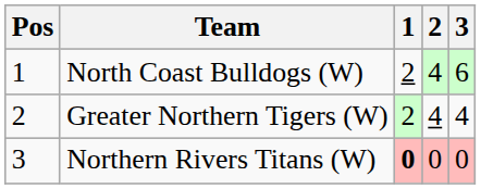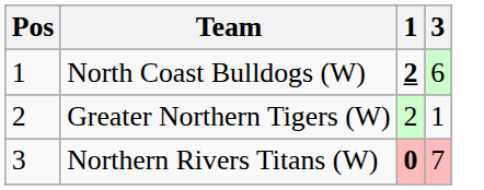 <table class="wikitable">
 <tr>
 <th>Pos</th>
 <th>Team</th>
 <th>1</th>
-<th>2</th>
 <th>3</th>
 </tr>
 <tr>
 <td>1</td>
 <td> North Coast Bulldogs (W)</td>
-<td><u>2</u></td>
-<td style="background:#ccffcc;">4</td>
+<td><strong><u>2</u></strong></td>
 <td style="background:#ccffcc;">6</td>
 </tr>
 <tr>
 <td>2</td>
 <td> Greater Northern Tigers (W)</td>
 <td style="background:#ccffcc;">2</td>
-<td><u>4</u></td>
-<td>4</td>
+<td>1</td>
 </tr>
 <tr>
 <td>3</td>
 <td> Northern Rivers Titans (W)</td>
 <td style="background:#ffbbbb;"><strong>0</strong></td>
-<td style="background:#ffbbbb;">0</td>
-<td style="background:#ffbbbb;">0</td>
+<td style="background:#ffbbbb;">7</td>
 </tr>
 </table>
